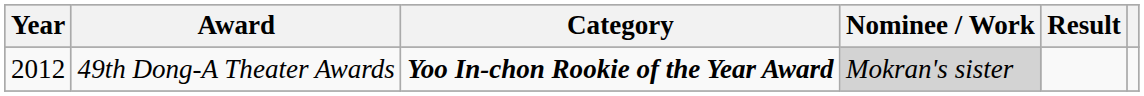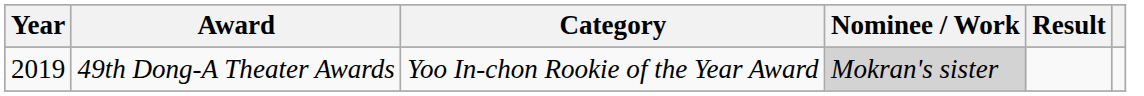 <table class="wikitable">
 <tr>
 <th>Year</th>
 <th>Award</th>
 <th>Category</th>
 <th>Nominee / Work</th>
 <th>Result</th>
 <th></th>
 </tr>
 <tr>
-<td>2012</td>
+<td>2019</td>
 <td><em>49th Dong-A Theater Awards</em></td>
-<td><strong><em>Yoo In-chon Rookie of the Year Award</em></strong></td>
+<td><em>Yoo In-chon Rookie of the Year Award</em></td>
 <td style="background: lightgrey;"><em>Mokran's sister</em></td>
 <td></td>
 <td></td>
 </tr>
 </table>
